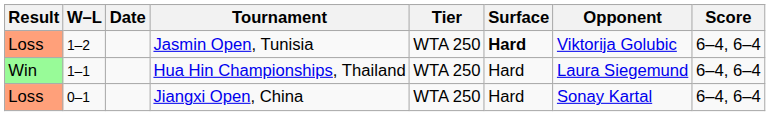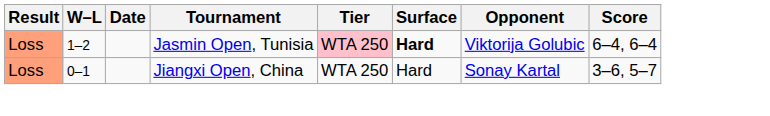 <table class="sortable wikitable">
 <tr>
 <th>Result</th>
 <th class="unsortable">W–L</th>
 <th>Date</th>
 <th>Tournament</th>
 <th>Tier</th>
 <th>Surface</th>
 <th>Opponent</th>
 <th class="unsortable">Score</th>
 </tr>
 <tr>
 <td style="background:#ffa07a;">Loss</td>
 <td><small>1–2</small></td>
 <td><a href='#'></a></td>
 <td><a href='#'>Jasmin Open</a>, Tunisia</td>
-<td>WTA 250</td>
+<td style="background: pink;">WTA 250</td>
 <td><strong>Hard</strong></td>
 <td> <a href='#'>Viktorija Golubic</a></td>
-<td>6–4, 6–4</td>
-</tr>
-<tr>
-<td style="background:#98fb98;">Win</td>
-<td><small>1–1</small></td>
-<td><a href='#'></a></td>
-<td><a href='#'>Hua Hin Championships</a>, Thailand</td>
-<td>WTA 250</td>
-<td>Hard</td>
-<td> <a href='#'>Laura Siegemund</a></td>
 <td>6–4, 6–4</td>
 </tr>
 <tr>
 <td style="background:#ffa07a">Loss</td>
 <td><small>0–1</small></td>
 <td><a href='#'></a></td>
 <td><a href='#'>Jiangxi Open</a>, China</td>
 <td>WTA 250</td>
 <td>Hard</td>
 <td> <a href='#'>Sonay Kartal</a></td>
-<td>6–4, 6–4</td>
+<td>3–6, 5–7</td>
 </tr>
 </table>
